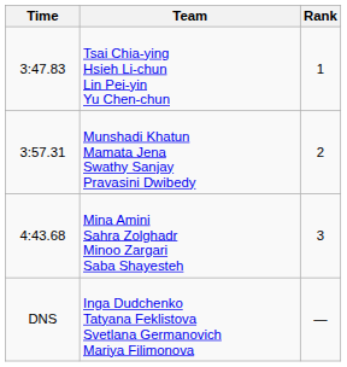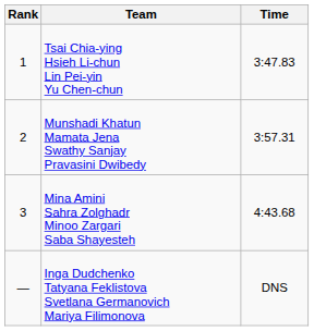 <table class=wikitable style="text-align:center">
 <tr>
+<th width=40>Rank</th>
+<th width=250>Team</th>
 <th width=80>Time</th>
-<th width=250>Team</th>
-<th width=40>Rank</th>
 </tr>
 <tr>
+<td>1</td>
+<td align=left><br><a href='#'>Tsai Chia-ying</a><br><a href='#'>Hsieh Li-chun</a><br><a href='#'>Lin Pei-yin</a><br><a href='#'>Yu Chen-chun</a></td>
 <td>3:47.83</td>
-<td align=left><br><a href='#'>Tsai Chia-ying</a><br><a href='#'>Hsieh Li-chun</a><br><a href='#'>Lin Pei-yin</a><br><a href='#'>Yu Chen-chun</a></td>
-<td>1</td>
 </tr>
 <tr>
+<td>2</td>
+<td align=left><br><a href='#'>Munshadi Khatun</a><br><a href='#'>Mamata Jena</a><br><a href='#'>Swathy Sanjay</a><br><a href='#'>Pravasini Dwibedy</a></td>
 <td>3:57.31</td>
-<td align=left><br><a href='#'>Munshadi Khatun</a><br><a href='#'>Mamata Jena</a><br><a href='#'>Swathy Sanjay</a><br><a href='#'>Pravasini Dwibedy</a></td>
-<td>2</td>
 </tr>
 <tr>
+<td>3</td>
+<td align=left><br><a href='#'>Mina Amini</a><br><a href='#'>Sahra Zolghadr</a><br><a href='#'>Minoo Zargari</a><br><a href='#'>Saba Shayesteh</a></td>
 <td>4:43.68</td>
-<td align=left><br><a href='#'>Mina Amini</a><br><a href='#'>Sahra Zolghadr</a><br><a href='#'>Minoo Zargari</a><br><a href='#'>Saba Shayesteh</a></td>
-<td>3</td>
 </tr>
 <tr>
+<td>—</td>
+<td align=left><br><a href='#'>Inga Dudchenko</a><br><a href='#'>Tatyana Feklistova</a><br><a href='#'>Svetlana Germanovich</a><br><a href='#'>Mariya Filimonova</a></td>
 <td>DNS</td>
-<td align=left><br><a href='#'>Inga Dudchenko</a><br><a href='#'>Tatyana Feklistova</a><br><a href='#'>Svetlana Germanovich</a><br><a href='#'>Mariya Filimonova</a></td>
-<td>—</td>
 </tr>
 </table>
